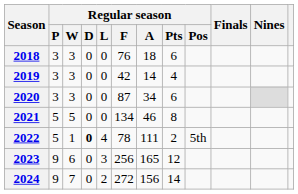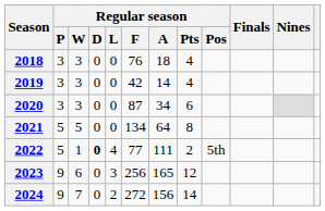 <table class="wikitable" style="text-align: center">
 <tr>
 <th rowspan="2" scope="col">Season</th>
 <th colspan="8" scope="col">Regular season</th>
 <th rowspan="2" scope="col">Finals</th>
 <th rowspan="2" scope="col">Nines</th>
 <th rowspan="2" scope="col"></th>
 </tr>
 <tr>
 <th scope="col">P</th>
 <th scope="col">W</th>
 <th scope="col">D</th>
 <th scope="col">L</th>
 <th scope="col">F</th>
 <th scope="col">A</th>
 <th scope="col">Pts</th>
 <th scope="col">Pos</th>
 </tr>
 <tr>
 <th scope="row"><a href='#'>2018</a></th>
 <td>3</td>
 <td>3</td>
 <td>0</td>
 <td>0</td>
 <td>76</td>
 <td>18</td>
-<td>6</td>
+<td>4</td>
 <td></td>
 <td></td>
 <td></td>
 <td></td>
 </tr>
 <tr>
 <th scope="row"><a href='#'>2019</a></th>
 <td>3</td>
 <td>3</td>
 <td>0</td>
 <td>0</td>
 <td>42</td>
 <td>14</td>
 <td>4</td>
 <td></td>
 <td></td>
 <td></td>
 <td></td>
 </tr>
 <tr>
 <th scope="row"><a href='#'>2020</a></th>
 <td>3</td>
 <td>3</td>
 <td>0</td>
 <td>0</td>
 <td>87</td>
 <td>34</td>
 <td>6</td>
 <td></td>
 <td></td>
 <td style="background-color:#DDD"></td>
 <td></td>
 </tr>
 <tr>
 <th scope="row"><a href='#'>2021</a></th>
 <td>5</td>
 <td>5</td>
 <td>0</td>
 <td>0</td>
 <td>134</td>
-<td>46</td>
+<td>64</td>
 <td>8</td>
 <td></td>
 <td></td>
 <td></td>
 <td></td>
 </tr>
 <tr>
 <th scope="row"><a href='#'>2022</a></th>
 <td>5</td>
 <td>1</td>
 <td><strong>0</strong></td>
 <td>4</td>
-<td>78</td>
+<td>77</td>
 <td>111</td>
 <td>2</td>
 <td>5th</td>
 <td></td>
 <td></td>
 <td></td>
 </tr>
 <tr>
 <th scope="row"><a href='#'>2023</a></th>
 <td>9</td>
 <td>6</td>
 <td>0</td>
 <td>3</td>
 <td>256</td>
 <td>165</td>
 <td>12</td>
 <td></td>
 <td></td>
 <td></td>
 <td></td>
 </tr>
 <tr>
 <th scope="row"><a href='#'>2024</a></th>
 <td>9</td>
 <td>7</td>
 <td>0</td>
 <td>2</td>
 <td>272</td>
 <td>156</td>
 <td>14</td>
 <td></td>
 <td></td>
 <td></td>
 <td></td>
 </tr>
 </table>
